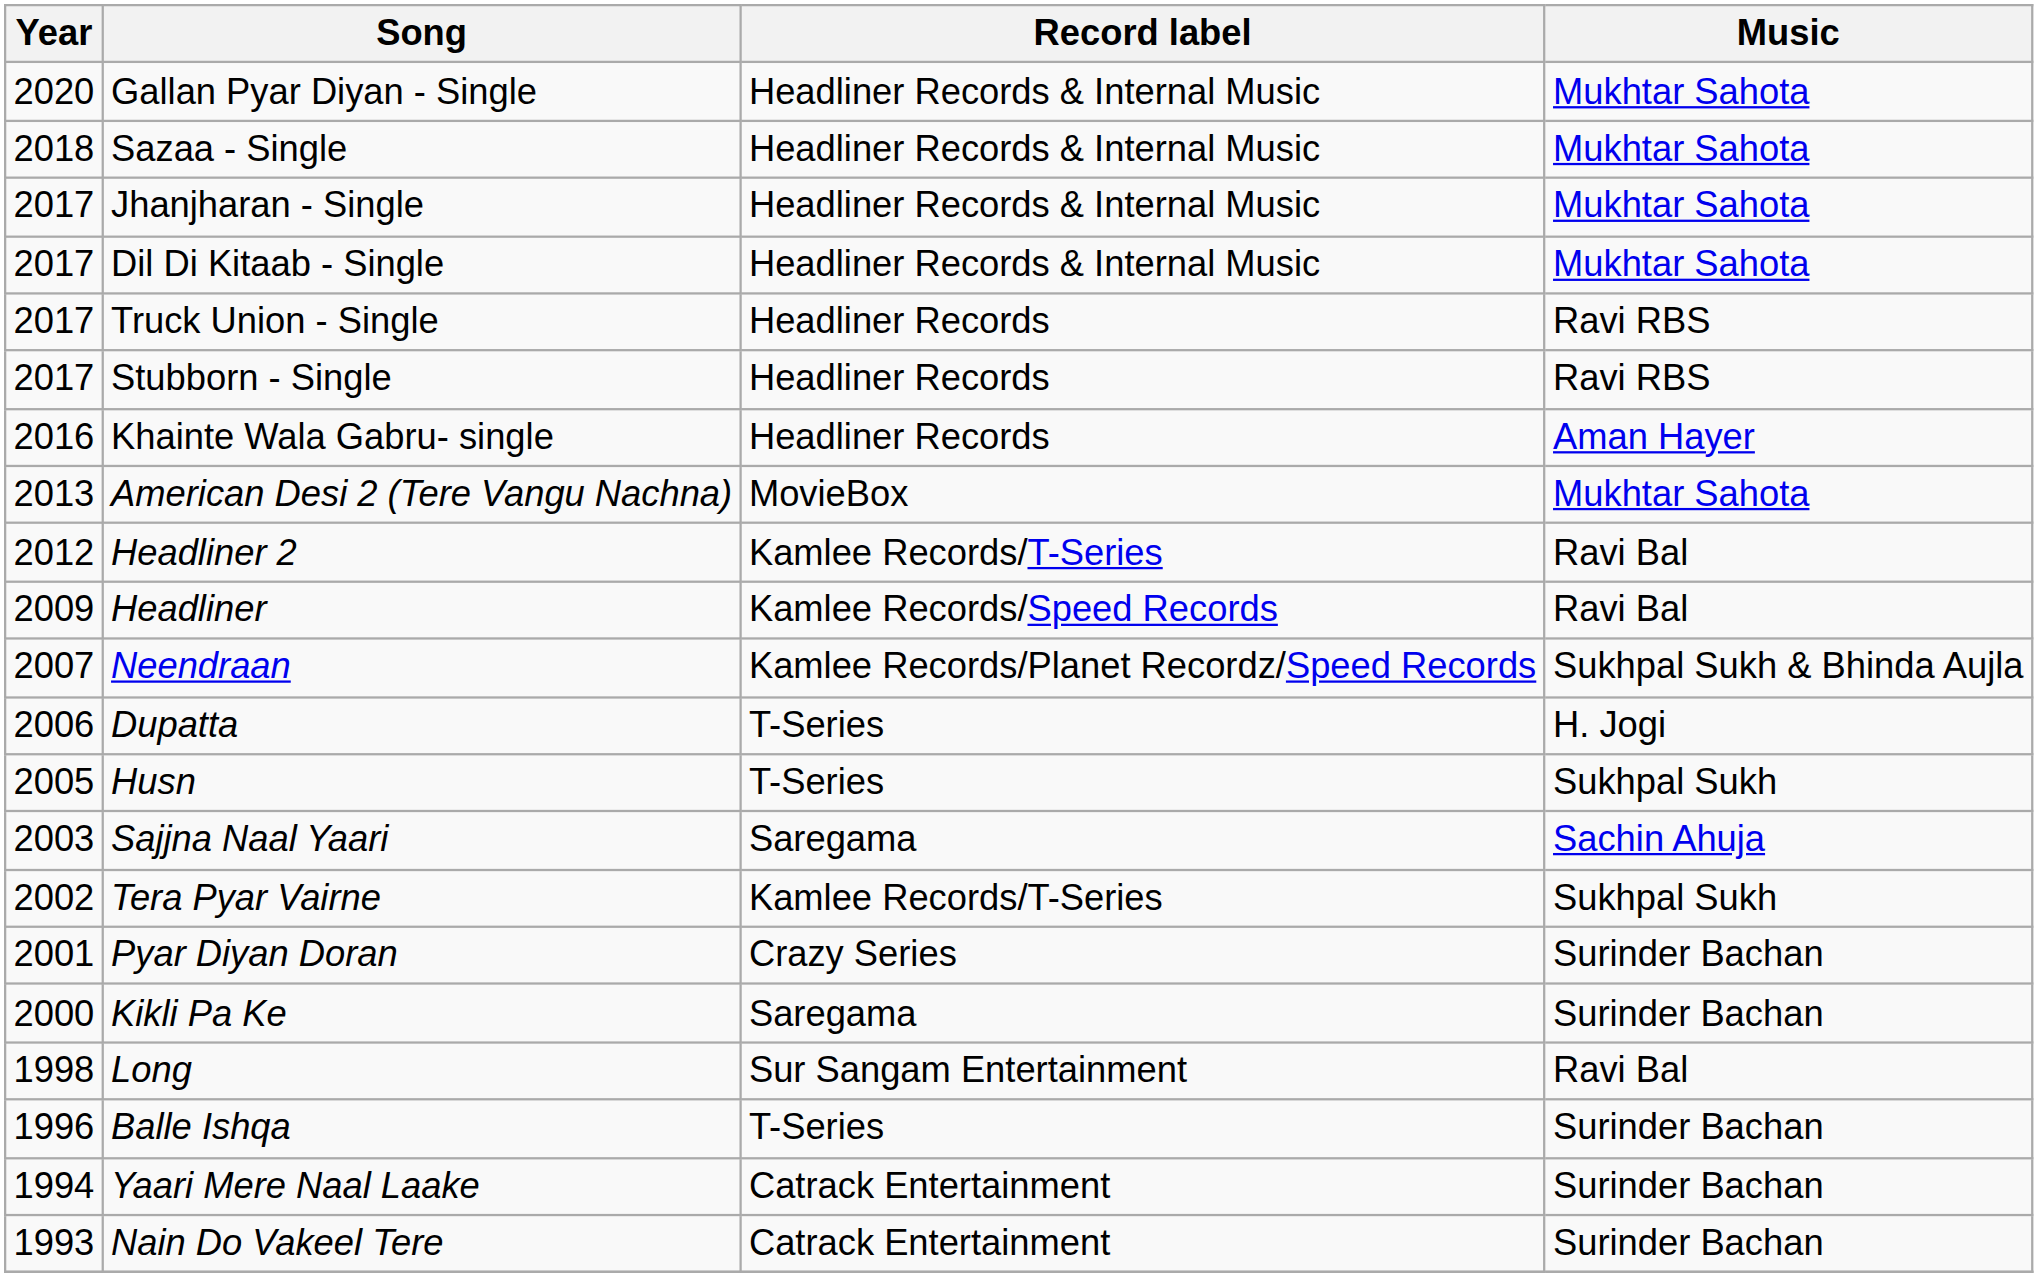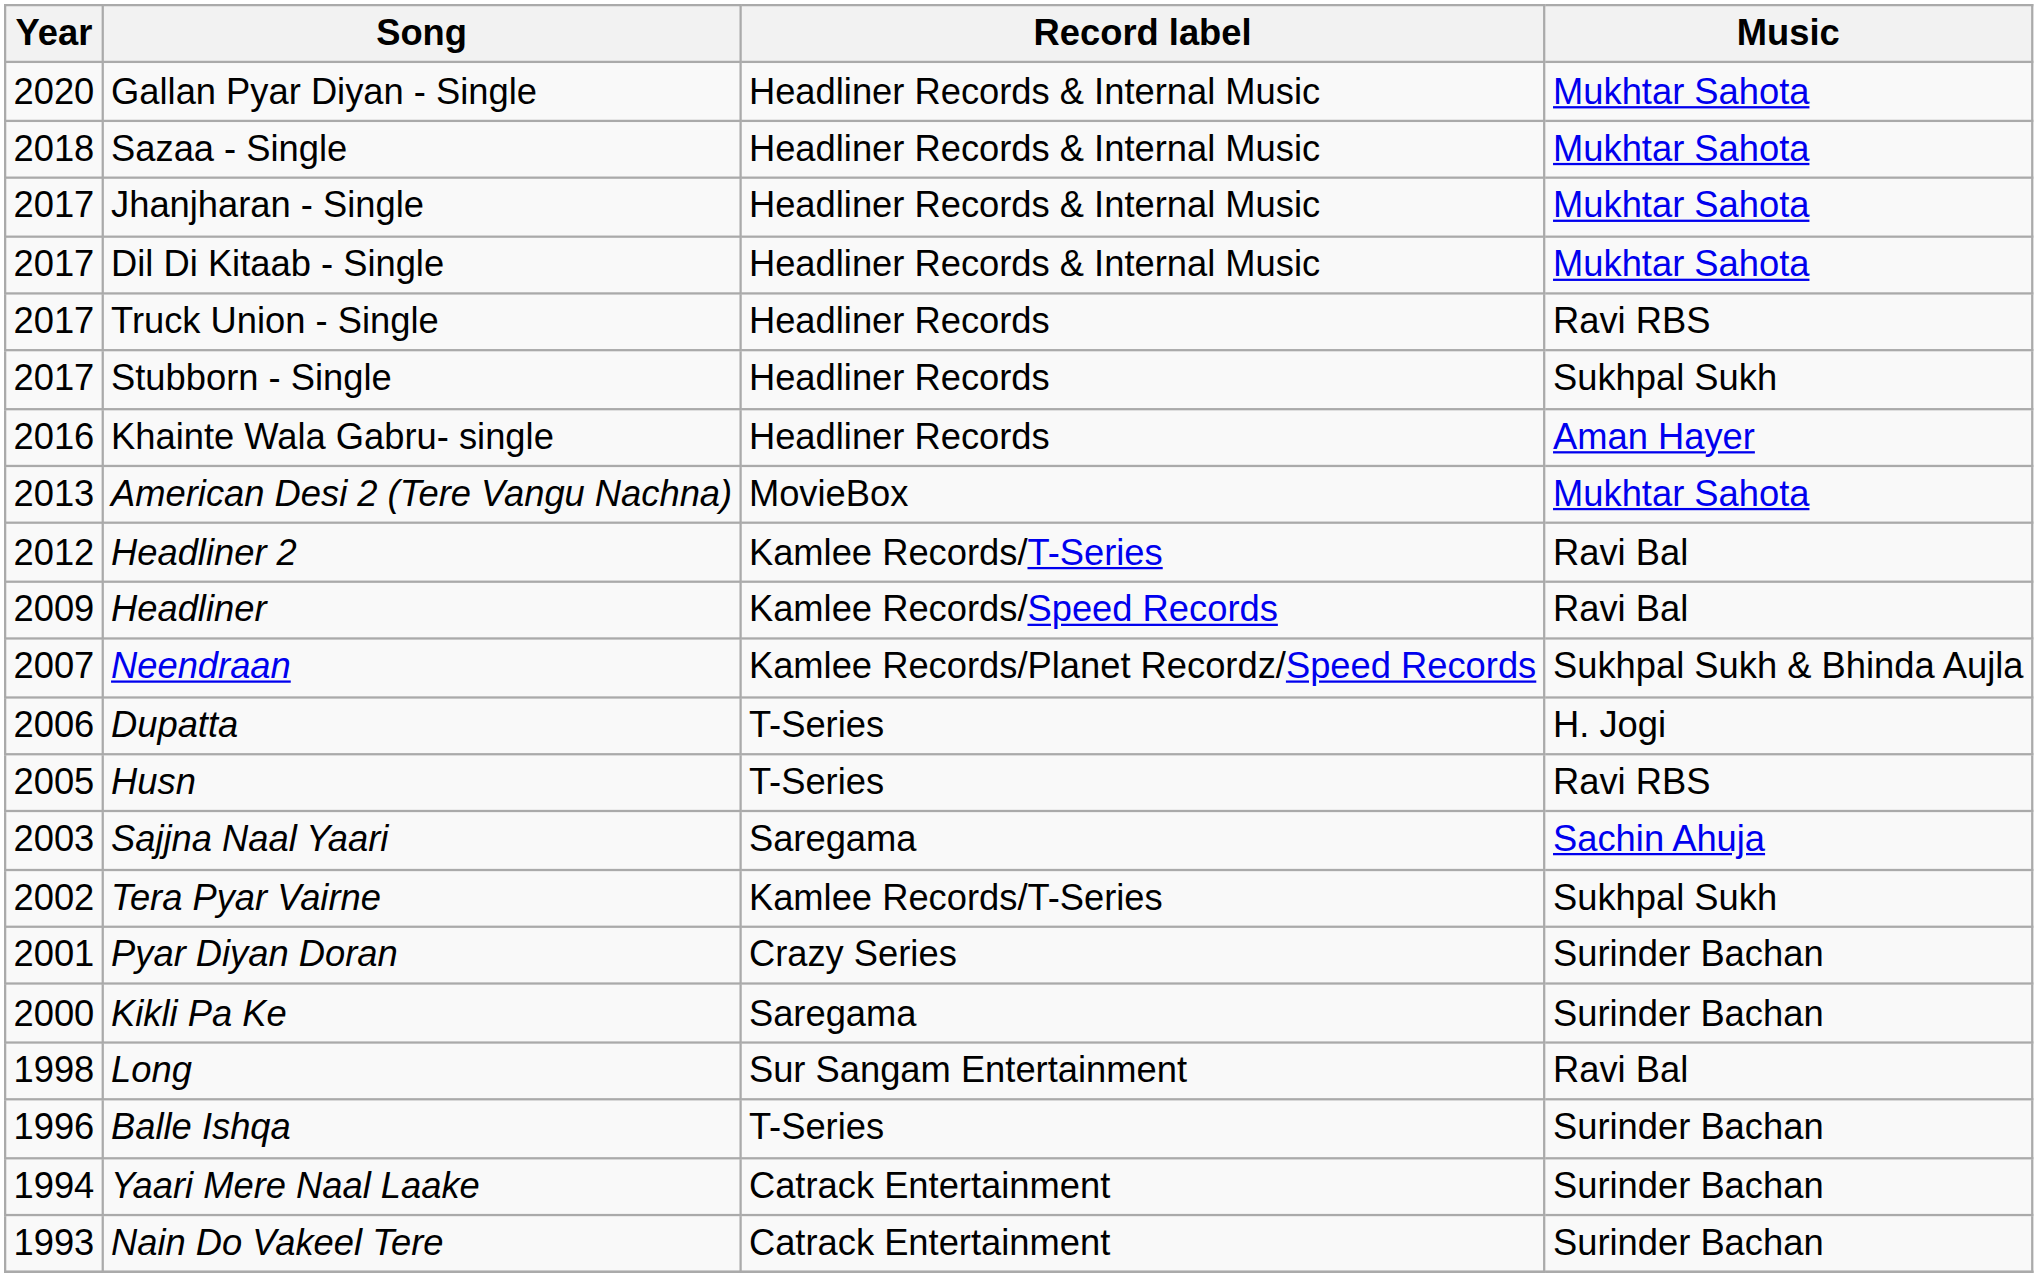 <table class="wikitable">
 <tr>
 <th>Year</th>
 <th>Song</th>
 <th>Record label</th>
 <th>Music</th>
 </tr>
 <tr>
 <td>2020</td>
 <td>Gallan Pyar Diyan - Single</td>
 <td>Headliner Records & Internal Music</td>
 <td><a href='#'>Mukhtar Sahota</a></td>
 </tr>
 <tr>
 <td>2018</td>
 <td>Sazaa - Single</td>
 <td>Headliner Records & Internal Music</td>
 <td><a href='#'>Mukhtar Sahota</a></td>
 </tr>
 <tr>
 <td>2017</td>
 <td>Jhanjharan - Single</td>
 <td>Headliner Records & Internal Music</td>
 <td><a href='#'>Mukhtar Sahota</a></td>
 </tr>
 <tr>
 <td>2017</td>
 <td>Dil Di Kitaab - Single</td>
 <td>Headliner Records & Internal Music</td>
 <td><a href='#'>Mukhtar Sahota</a></td>
 </tr>
 <tr>
 <td>2017</td>
 <td>Truck Union - Single</td>
 <td>Headliner Records</td>
 <td>Ravi RBS</td>
 </tr>
 <tr>
 <td>2017</td>
 <td>Stubborn - Single</td>
 <td>Headliner Records</td>
-<td>Ravi RBS</td>
+<td>Sukhpal Sukh</td>
 </tr>
 <tr>
 <td>2016</td>
 <td>Khainte Wala Gabru- single</td>
 <td>Headliner Records</td>
 <td><a href='#'>Aman Hayer</a></td>
 </tr>
 <tr>
 <td>2013</td>
 <td><em>American Desi 2 (Tere Vangu Nachna)</em></td>
 <td>MovieBox</td>
 <td><a href='#'>Mukhtar Sahota</a></td>
 </tr>
 <tr>
 <td>2012</td>
 <td><em>Headliner 2</em></td>
 <td>Kamlee Records/<a href='#'>T-Series</a></td>
 <td>Ravi Bal</td>
 </tr>
 <tr>
 <td>2009</td>
 <td><em>Headliner</em></td>
 <td>Kamlee Records/<a href='#'>Speed Records</a></td>
 <td>Ravi Bal</td>
 </tr>
 <tr>
 <td>2007</td>
 <td><em><a href='#'>Neendraan</a></em></td>
 <td>Kamlee Records/Planet Recordz/<a href='#'>Speed Records</a></td>
 <td>Sukhpal Sukh & Bhinda Aujla</td>
 </tr>
 <tr>
 <td>2006</td>
 <td><em>Dupatta</em></td>
 <td>T-Series</td>
 <td>H. Jogi</td>
 </tr>
 <tr>
 <td>2005</td>
 <td><em>Husn</em></td>
 <td>T-Series</td>
-<td>Sukhpal Sukh</td>
+<td>Ravi RBS</td>
 </tr>
 <tr>
 <td>2003</td>
 <td><em>Sajjna Naal Yaari</em></td>
 <td>Saregama</td>
 <td><a href='#'>Sachin Ahuja</a></td>
 </tr>
 <tr>
 <td>2002</td>
 <td><em>Tera Pyar Vairne</em></td>
 <td>Kamlee Records/T-Series</td>
 <td>Sukhpal Sukh</td>
 </tr>
 <tr>
 <td>2001</td>
 <td><em>Pyar Diyan Doran</em></td>
 <td>Crazy Series</td>
 <td>Surinder Bachan</td>
 </tr>
 <tr>
 <td>2000</td>
 <td><em>Kikli Pa Ke</em></td>
 <td>Saregama</td>
 <td>Surinder Bachan</td>
 </tr>
 <tr>
 <td>1998</td>
 <td><em>Long</em></td>
 <td>Sur Sangam Entertainment</td>
 <td>Ravi Bal</td>
 </tr>
 <tr>
 <td>1996</td>
 <td><em>Balle Ishqa</em></td>
 <td>T-Series</td>
 <td>Surinder Bachan</td>
 </tr>
 <tr>
 <td>1994</td>
 <td><em>Yaari Mere Naal Laake</em></td>
 <td>Catrack Entertainment</td>
 <td>Surinder Bachan</td>
 </tr>
 <tr>
 <td>1993</td>
 <td><em>Nain Do Vakeel Tere</em></td>
 <td>Catrack Entertainment</td>
 <td>Surinder Bachan</td>
 </tr>
 <tr>
 </tr>
 </table>
